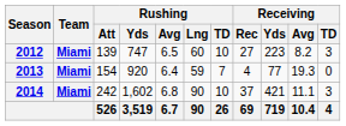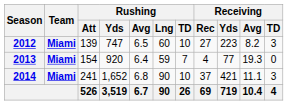 <table class="wikitable" style="text-align:center;">
 <tr>
 <th rowspan="2">Season</th>
 <th rowspan="2">Team</th>
 <th colspan="5">Rushing</th>
 <th colspan="4">Receiving</th>
 </tr>
 <tr>
 <th>Att</th>
 <th>Yds</th>
 <th>Avg</th>
 <th>Lng</th>
 <th>TD</th>
 <th>Rec</th>
 <th>Yds</th>
 <th>Avg</th>
 <th>TD</th>
 </tr>
 <tr>
 <th><a href='#'>2012</a></th>
 <th><a href='#'>Miami</a></th>
 <td>139</td>
 <td>747</td>
 <td>6.5</td>
 <td>60</td>
 <td>10</td>
 <td>27</td>
 <td>223</td>
 <td>8.2</td>
 <td>3</td>
 </tr>
 <tr>
 <th><a href='#'>2013</a></th>
 <th><a href='#'>Miami</a></th>
 <td>154</td>
 <td>920</td>
 <td>6.4</td>
 <td>59</td>
 <td>7</td>
 <td>4</td>
 <td>77</td>
 <td>19.3</td>
 <td>0</td>
 </tr>
 <tr>
 <th><a href='#'>2014</a></th>
 <th><a href='#'>Miami</a></th>
-<td>242</td>
-<td>1,602</td>
+<td>241</td>
+<td>1,652</td>
 <td>6.8</td>
 <td>90</td>
 <td>10</td>
 <td>37</td>
 <td>421</td>
 <td>11.1</td>
 <td>3</td>
 </tr>
 <tr>
 <th colspan="2"></th>
 <th>526</th>
 <th>3,519</th>
 <th>6.7</th>
 <th>90</th>
 <th>26</th>
 <th>69</th>
 <th>719</th>
 <th>10.4</th>
 <th>4</th>
 </tr>
 </table>
